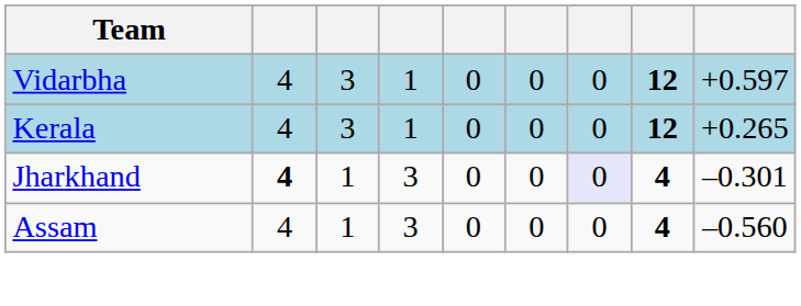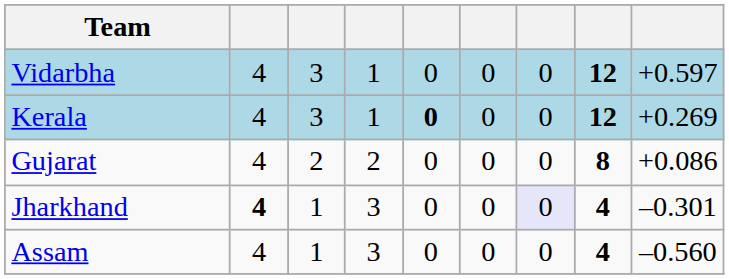 <table class="wikitable" style="text-align:center">
 <tr>
 <th style="width:120px">Team</th>
 <th style="width:25px"></th>
 <th style="width:25px"></th>
 <th style="width:25px"></th>
 <th style="width:25px"></th>
 <th style="width:25px"></th>
 <th style="width:25px"></th>
 <th style="width:25px"></th>
 <th style="width:40px;"></th>
 </tr>
 <tr style="background:lightblue;">
 <td style="text-align:left"><a href='#'>Vidarbha</a></td>
 <td>4</td>
 <td>3</td>
 <td>1</td>
 <td>0</td>
 <td>0</td>
 <td>0</td>
 <td><strong>12</strong></td>
 <td>+0.597</td>
 </tr>
 <tr style="background:lightblue;">
 <td style="text-align:left"><a href='#'>Kerala</a></td>
 <td>4</td>
 <td>3</td>
 <td>1</td>
+<td><strong>0</strong></td>
+<td>0</td>
+<td>0</td>
+<td><strong>12</strong></td>
+<td>+0.269</td>
+</tr>
+<tr>
+<td style="text-align:left"><a href='#'>Gujarat</a></td>
+<td>4</td>
+<td>2</td>
+<td>2</td>
 <td>0</td>
 <td>0</td>
 <td>0</td>
-<td><strong>12</strong></td>
-<td>+0.265</td>
+<td><strong>8</strong></td>
+<td>+0.086</td>
 </tr>
 <tr>
 <td style="text-align:left"><a href='#'>Jharkhand</a></td>
 <td><strong>4</strong></td>
 <td>1</td>
 <td>3</td>
 <td>0</td>
 <td>0</td>
 <td style="background: lavender;">0</td>
 <td><strong>4</strong></td>
 <td>–0.301</td>
 </tr>
 <tr>
 <td style="text-align:left"><a href='#'>Assam</a></td>
 <td>4</td>
 <td>1</td>
 <td>3</td>
 <td>0</td>
 <td>0</td>
 <td>0</td>
 <td><strong>4</strong></td>
 <td>–0.560</td>
 </tr>
 </table>
